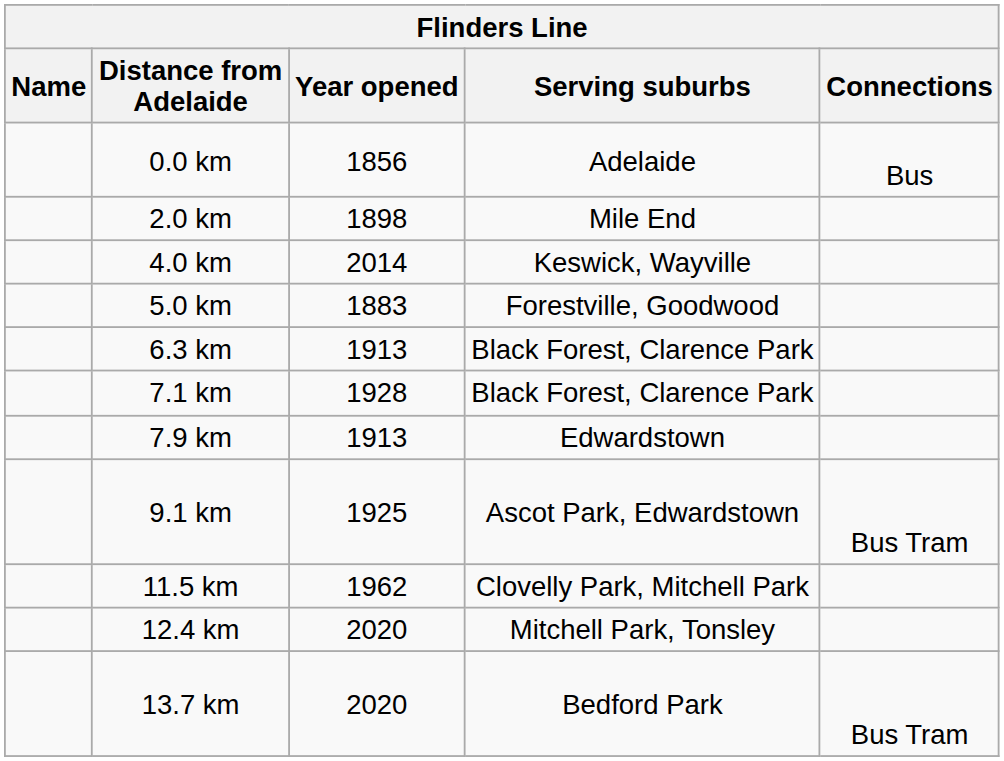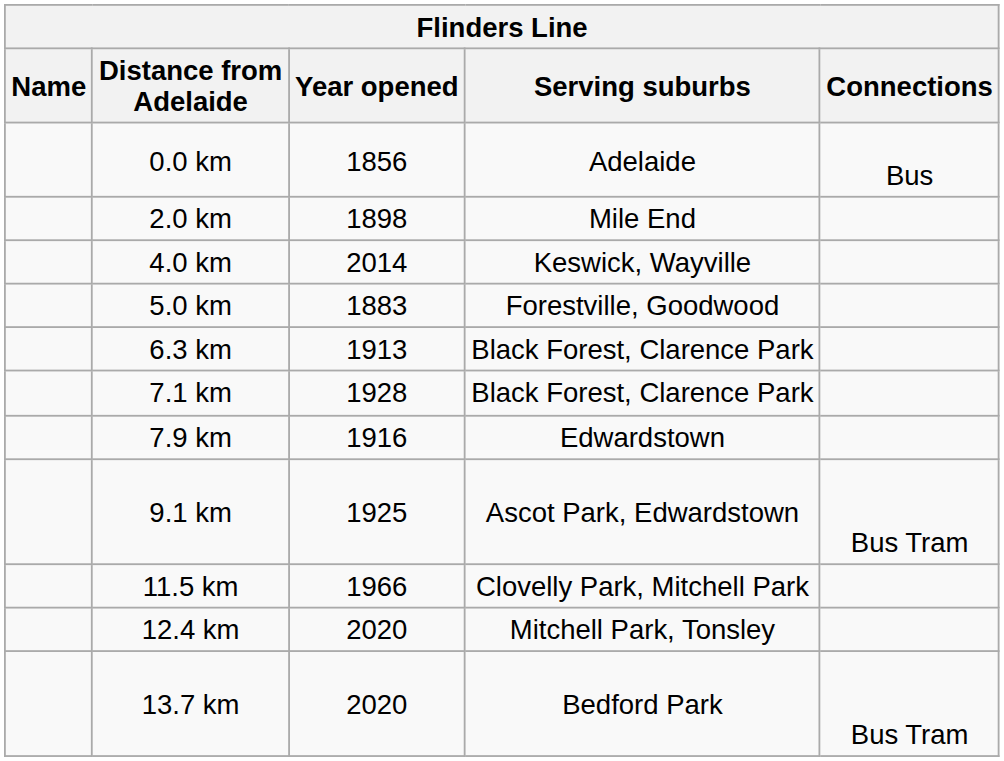 <table class="wikitable" style="font-size:95%; text-align:center;">
 <tr>
 <th colspan=7 style=background:#><span>Flinders Line</span></th>
 </tr>
 <tr>
 <th>Name</th>
 <th>Distance from<br>Adelaide</th>
 <th>Year opened</th>
 <th>Serving suburbs</th>
 <th>Connections</th>
 </tr>
 <tr>
 <td><strong></strong></td>
 <td>0.0 km</td>
 <td>1856</td>
 <td>Adelaide</td>
 <td><br> Bus</td>
 </tr>
 <tr>
 <td><strong></strong></td>
 <td>2.0 km</td>
 <td>1898</td>
 <td>Mile End</td>
 <td></td>
 </tr>
 <tr>
 <td><strong></strong></td>
 <td>4.0 km</td>
 <td>2014</td>
 <td>Keswick, Wayville</td>
 <td></td>
 </tr>
 <tr>
 <td><strong></strong></td>
 <td>5.0 km</td>
 <td>1883</td>
 <td>Forestville, Goodwood</td>
 <td></td>
 </tr>
 <tr>
 <td><strong></strong></td>
 <td>6.3 km</td>
 <td>1913</td>
 <td>Black Forest, Clarence Park</td>
 <td></td>
 </tr>
 <tr>
 <td><strong></strong></td>
 <td>7.1 km</td>
 <td>1928</td>
 <td>Black Forest, Clarence Park</td>
 <td></td>
 </tr>
 <tr>
 <td><strong></strong></td>
 <td>7.9 km</td>
-<td>1913</td>
+<td>1916</td>
 <td>Edwardstown</td>
 <td></td>
 </tr>
 <tr>
 <td><strong></strong></td>
 <td>9.1 km</td>
 <td>1925</td>
 <td>Ascot Park, Edwardstown</td>
 <td> <br> <br> Bus  Tram</td>
 </tr>
 <tr>
 <td><strong></strong></td>
 <td>11.5 km</td>
-<td>1962</td>
+<td>1966</td>
 <td>Clovelly Park, Mitchell Park</td>
 <td></td>
 </tr>
 <tr>
 <td><strong></strong></td>
 <td>12.4 km</td>
 <td>2020</td>
 <td>Mitchell Park, Tonsley</td>
 <td></td>
 </tr>
 <tr>
 <td><strong></strong></td>
 <td>13.7 km</td>
 <td>2020</td>
 <td>Bedford Park</td>
 <td> <br> <br> Bus  Tram</td>
 </tr>
 </table>
